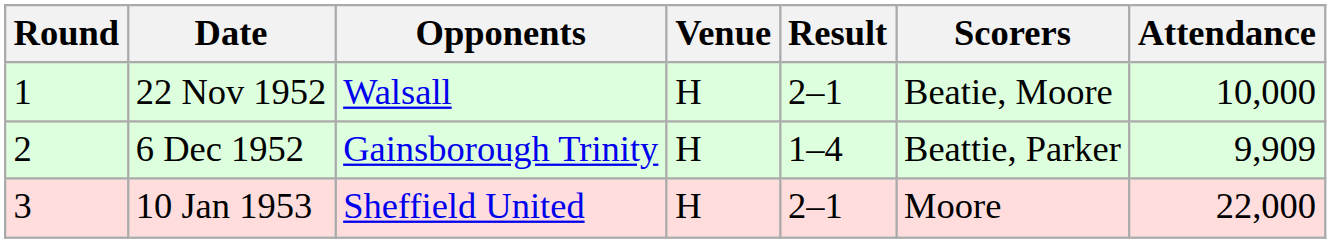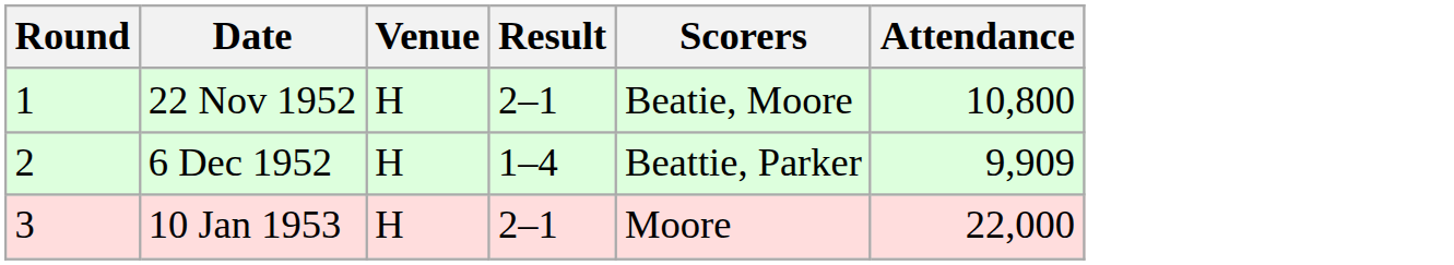 <table class="wikitable">
 <tr>
 <th>Round</th>
 <th>Date</th>
-<th>Opponents</th>
 <th>Venue</th>
 <th>Result</th>
 <th>Scorers</th>
 <th>Attendance</th>
 </tr>
 <tr bgcolor="#ddffdd">
 <td>1</td>
 <td>22 Nov 1952</td>
-<td><a href='#'>Walsall</a></td>
 <td>H</td>
 <td>2–1</td>
 <td>Beatie, Moore</td>
-<td align="right">10,000</td>
+<td align="right">10,800</td>
 </tr>
 <tr bgcolor="#ddffdd">
 <td>2</td>
 <td>6 Dec 1952</td>
-<td><a href='#'>Gainsborough Trinity</a></td>
 <td>H</td>
 <td>1–4</td>
 <td>Beattie, Parker</td>
 <td align="right">9,909</td>
 </tr>
 <tr bgcolor="#ffdddd">
 <td>3</td>
 <td>10 Jan 1953</td>
-<td><a href='#'>Sheffield United</a></td>
 <td>H</td>
 <td>2–1</td>
 <td>Moore</td>
 <td align="right">22,000</td>
 </tr>
 </table>
